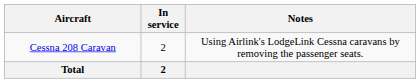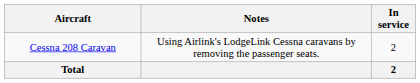 <table class="wikitable" style="margin-left:auto; margin-right:auto; text-align:center;">
 <tr>
 <th style="width:200px;">Aircraft</th>
+<th>Notes</th>
 <th>In service</th>
-<th>Notes</th>
 </tr>
 <tr>
 <td><a href='#'>Cessna 208 Caravan</a></td>
+<td>Using Airlink's LodgeLink Cessna caravans by removing the passenger seats.</td>
 <td>2</td>
-<td>Using Airlink's LodgeLink Cessna caravans by removing the passenger seats.</td>
 </tr>
 <tr>
 <th>Total</th>
+<th></th>
 <th>2</th>
-<th></th>
 </tr>
 </table>
